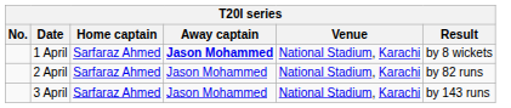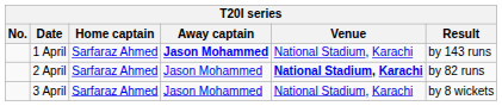 <table class="wikitable">
 <tr>
 <th colspan="6">T20I series</th>
 </tr>
 <tr>
 <th>No.</th>
 <th>Date</th>
 <th>Home captain</th>
 <th>Away captain</th>
 <th>Venue</th>
 <th>Result</th>
 </tr>
 <tr>
 <td></td>
 <td>1 April</td>
 <td><a href='#'>Sarfaraz Ahmed</a></td>
 <td><strong><a href='#'>Jason Mohammed</a></strong></td>
 <td><a href='#'>National Stadium</a>, <a href='#'>Karachi</a></td>
-<td> by 8 wickets</td>
+<td> by 143 runs</td>
 </tr>
 <tr>
 <td></td>
 <td>2 April</td>
 <td><a href='#'>Sarfaraz Ahmed</a></td>
 <td><a href='#'>Jason Mohammed</a></td>
-<td><a href='#'>National Stadium</a>, <a href='#'>Karachi</a></td>
+<td><strong><a href='#'>National Stadium</a>, <a href='#'>Karachi</a></strong></td>
 <td> by 82 runs</td>
 </tr>
 <tr>
 <td></td>
 <td>3 April</td>
 <td><a href='#'>Sarfaraz Ahmed</a></td>
 <td><a href='#'>Jason Mohammed</a></td>
 <td><a href='#'>National Stadium</a>, <a href='#'>Karachi</a></td>
-<td> by 143 runs</td>
+<td> by 8 wickets</td>
 </tr>
 </table>
